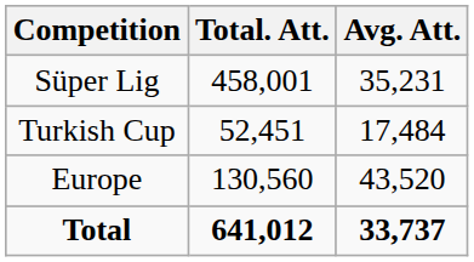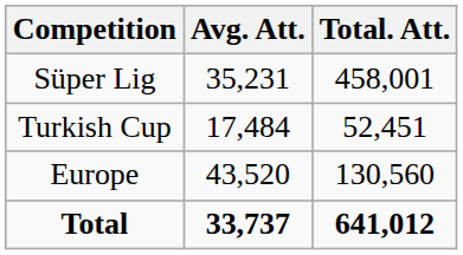 <table class="wikitable" style="text-align: center">
 <tr>
 <th>Competition</th>
+<th>Avg. Att.</th>
 <th>Total. Att.</th>
-<th>Avg. Att.</th>
 </tr>
 <tr>
 <td>Süper Lig</td>
+<td>35,231</td>
 <td>458,001</td>
-<td>35,231</td>
 </tr>
 <tr>
 <td>Turkish Cup</td>
+<td>17,484</td>
 <td>52,451</td>
-<td>17,484</td>
 </tr>
 <tr>
 <td>Europe</td>
+<td>43,520</td>
 <td>130,560</td>
-<td>43,520</td>
 </tr>
 <tr>
 <td><strong>Total</strong></td>
+<td><strong>33,737</strong></td>
 <td><strong>641,012</strong></td>
-<td><strong>33,737</strong></td>
 </tr>
 </table>
